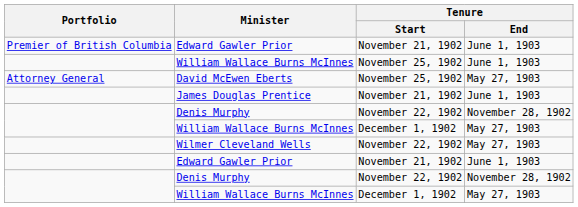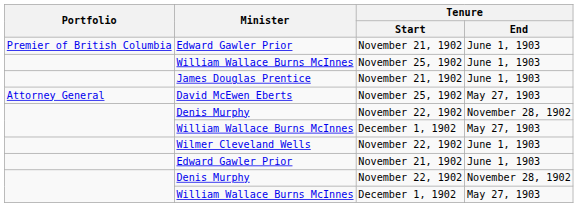 <table class="wikitable sortable">
 <tr>
 <th colspan="1" rowspan="2">Portfolio</th>
 <th rowspan="2">Minister</th>
 <th colspan="2">Tenure</th>
 </tr>
 <tr>
 <th>Start</th>
 <th>End</th>
 </tr>
 <tr>
 <td><a href='#'>Premier of British Columbia</a></td>
 <td><a href='#'>Edward Gawler Prior</a></td>
 <td>November 21, 1902</td>
 <td>June 1, 1903</td>
 </tr>
 <tr>
 <td></td>
 <td><a href='#'>William Wallace Burns McInnes</a></td>
 <td>November 25, 1902</td>
 <td>June 1, 1903</td>
 </tr>
 <tr>
+<td></td>
+<td><a href='#'>James Douglas Prentice</a></td>
+<td>November 21, 1902</td>
+<td>June 1, 1903</td>
+</tr>
+<tr>
 <td><a href='#'>Attorney General</a></td>
 <td><a href='#'>David McEwen Eberts</a></td>
 <td>November 25, 1902</td>
 <td>May 27, 1903</td>
-</tr>
-<tr>
-<td></td>
-<td><a href='#'>James Douglas Prentice</a></td>
-<td>November 21, 1902</td>
-<td>June 1, 1903</td>
 </tr>
 <tr>
 <td rowspan="2"></td>
 <td><a href='#'>Denis Murphy</a></td>
 <td>November 22, 1902</td>
 <td>November 28, 1902</td>
 </tr>
 <tr>
 <td><a href='#'>William Wallace Burns McInnes</a></td>
 <td>December 1, 1902</td>
 <td>May 27, 1903</td>
 </tr>
 <tr>
 <td></td>
 <td><a href='#'>Wilmer Cleveland Wells</a></td>
 <td>November 22, 1902</td>
-<td>May 27, 1903</td>
+<td>June 1, 1903</td>
 </tr>
 <tr>
 <td></td>
 <td><a href='#'>Edward Gawler Prior</a></td>
 <td>November 21, 1902</td>
 <td>June 1, 1903</td>
 </tr>
 <tr>
 <td rowspan="2"></td>
 <td><a href='#'>Denis Murphy</a></td>
 <td>November 22, 1902</td>
 <td>November 28, 1902</td>
 </tr>
 <tr>
 <td><a href='#'>William Wallace Burns McInnes</a></td>
 <td>December 1, 1902</td>
 <td>May 27, 1903</td>
 </tr>
 </table>
